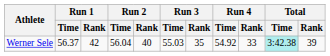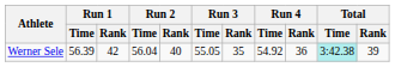 <table class="wikitable" border="1" style="font-size:90%">
 <tr>
 <th rowspan="2">Athlete</th>
 <th colspan="2">Run 1</th>
 <th colspan="2">Run 2</th>
 <th colspan="2">Run 3</th>
 <th colspan="2">Run 4</th>
 <th colspan="2">Total</th>
 </tr>
 <tr>
 <th>Time</th>
 <th>Rank</th>
 <th>Time</th>
 <th>Rank</th>
 <th>Time</th>
 <th>Rank</th>
 <th>Time</th>
 <th>Rank</th>
 <th>Time</th>
 <th>Rank</th>
 </tr>
 <tr>
 <td><a href='#'>Werner Sele</a></td>
-<td align="center">56.37</td>
+<td align="center">56.39</td>
 <td align="center">42</td>
 <td align="center">56.04</td>
 <td align="center">40</td>
-<td align="center">55.03</td>
+<td align="center">55.05</td>
 <td align="center">35</td>
 <td align="center">54.92</td>
-<td align="center">33</td>
+<td align="center">36</td>
 <td align="center" style="background: paleturquoise;">3:42.38</td>
 <td align="center">39</td>
 </tr>
 </table>
